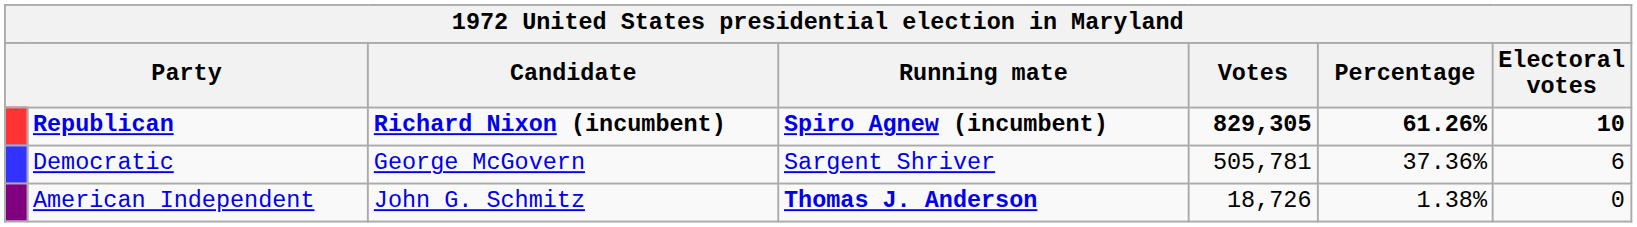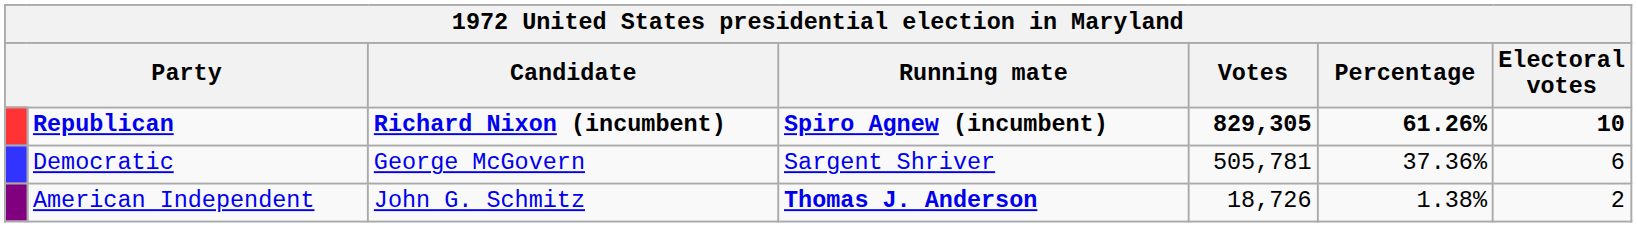 <table class="wikitable" style="font-size: 95%;">
 <tr>
 <th colspan="7">1972 United States presidential election in Maryland</th>
 </tr>
 <tr>
 <th colspan="2" style="width: 15em">Party</th>
 <th style="width: 17em">Candidate</th>
 <th style="width: 17em">Running mate</th>
 <th style="width: 5em">Votes</th>
 <th style="width: 7em">Percentage</th>
 <th style="width: 5em">Electoral votes</th>
 </tr>
 <tr>
 <th style="background-color:#FF3333; width: 3px"></th>
 <td style="width: 130px"><strong><a href='#'>Republican</a></strong></td>
 <td><strong><a href='#'>Richard Nixon</a></strong> <strong>(incumbent)</strong></td>
 <td><strong><a href='#'>Spiro Agnew</a></strong> <strong>(incumbent)</strong></td>
 <td align="right"><strong>829,305</strong></td>
 <td align="right"><strong>61.26%</strong></td>
 <td align="right"><strong>10</strong></td>
 </tr>
 <tr>
 <th style="background-color:#3333FF; width: 3px"></th>
 <td style="width: 130px"><a href='#'>Democratic</a></td>
 <td><a href='#'>George McGovern</a></td>
 <td><a href='#'>Sargent Shriver</a></td>
 <td align="right">505,781</td>
 <td align="right">37.36%</td>
 <td align="right">6</td>
 </tr>
 <tr>
 <th style="background-color:#800080; width: 3px"></th>
 <td style="width: 130px"><a href='#'>American Independent</a></td>
 <td><a href='#'>John G. Schmitz</a></td>
 <td><strong><a href='#'>Thomas J. Anderson</a></strong></td>
 <td align="right">18,726</td>
 <td align="right">1.38%</td>
-<td align="right">0</td>
+<td align="right">2</td>
 </tr>
 </table>
